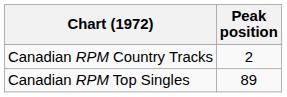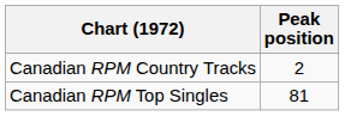 <table class="wikitable sortable">
 <tr>
 <th align="left">Chart (1972)</th>
 <th align="center">Peak<br>position</th>
 </tr>
 <tr>
 </tr>
 <tr>
 </tr>
 <tr>
 <td align="left">Canadian <em>RPM</em> Country Tracks</td>
 <td align="center">2</td>
 </tr>
 <tr>
 <td align="left">Canadian <em>RPM</em> Top Singles</td>
-<td align="center">89</td>
+<td align="center">81</td>
 </tr>
 </table>
